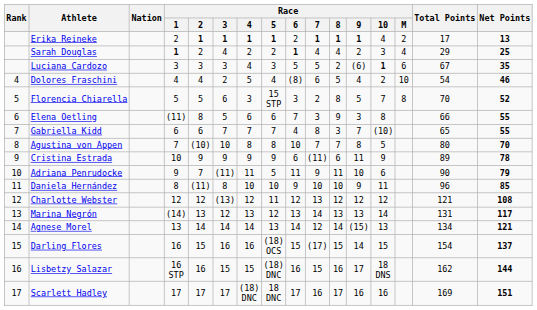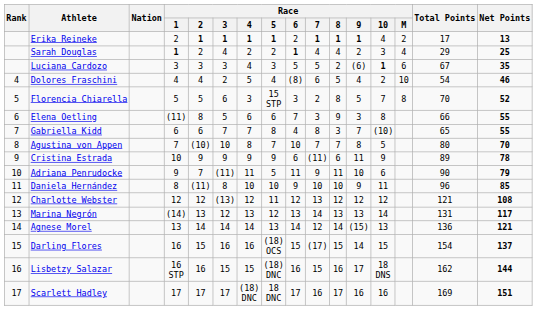 <table class="wikitable" style="text-align:center">
 <tr>
 <th rowspan="2">Rank</th>
 <th rowspan="2">Athlete</th>
 <th rowspan="2">Nation</th>
 <th colspan="11">Race</th>
 <th rowspan="2">Total Points</th>
 <th rowspan="2">Net Points</th>
 </tr>
 <tr>
 <th width=20>1</th>
 <th width=20>2</th>
 <th width=20>3</th>
 <th width=20>4</th>
 <th width=20>5</th>
 <th width=20>6</th>
 <th width=20>7</th>
 <th width=20>8</th>
 <th width=20>9</th>
 <th width=20>10</th>
 <th width=20>M</th>
 </tr>
 <tr>
 <td></td>
 <td align=left><a href='#'>Erika Reineke</a></td>
 <td align=left></td>
 <td>2</td>
 <td><strong>1</strong></td>
 <td><strong>1</strong></td>
 <td><strong>1</strong></td>
 <td><strong>1</strong></td>
 <td>2</td>
 <td><strong>1</strong></td>
 <td><strong>1</strong></td>
 <td><strong>1</strong></td>
 <td>4</td>
 <td>2</td>
 <td>17</td>
 <td><strong>13</strong></td>
 </tr>
 <tr>
 <td></td>
 <td align=left><a href='#'>Sarah Douglas</a></td>
 <td align=left></td>
 <td><strong>1</strong></td>
 <td>2</td>
 <td>4</td>
 <td>2</td>
 <td>2</td>
 <td><strong>1</strong></td>
 <td>4</td>
 <td>4</td>
 <td>2</td>
 <td>3</td>
 <td>4</td>
 <td>29</td>
 <td><strong>25</strong></td>
 </tr>
 <tr>
 <td></td>
 <td align=left><a href='#'>Luciana Cardozo</a></td>
 <td align=left></td>
 <td>3</td>
 <td>3</td>
 <td>3</td>
 <td>4</td>
 <td>3</td>
 <td>5</td>
 <td>5</td>
 <td>2</td>
 <td>(6)</td>
 <td><strong>1</strong></td>
 <td>6</td>
 <td>67</td>
 <td><strong>35</strong></td>
 </tr>
 <tr>
 <td>4</td>
 <td align=left><a href='#'>Dolores Fraschini</a></td>
 <td align=left></td>
 <td>4</td>
 <td>4</td>
 <td>2</td>
 <td>5</td>
 <td>4</td>
 <td>(8)</td>
 <td>6</td>
 <td>5</td>
 <td>4</td>
 <td>2</td>
 <td>10</td>
 <td>54</td>
 <td><strong>46</strong></td>
 </tr>
 <tr>
 <td>5</td>
 <td align=left><a href='#'>Florencia Chiarella</a></td>
 <td align=left></td>
 <td>5</td>
 <td>5</td>
 <td>6</td>
 <td>3</td>
 <td>15<br>STP</td>
 <td>3</td>
 <td>2</td>
 <td>8</td>
 <td>5</td>
 <td>7</td>
 <td>8</td>
 <td>70</td>
 <td><strong>52</strong></td>
 </tr>
 <tr>
 <td>6</td>
 <td align=left><a href='#'>Elena Oetling</a></td>
 <td align=left></td>
 <td>(11)</td>
 <td>8</td>
 <td>5</td>
 <td>6</td>
 <td>6</td>
 <td>7</td>
 <td>3</td>
 <td>9</td>
 <td>3</td>
 <td>8</td>
 <td></td>
 <td>66</td>
 <td><strong>55</strong></td>
 </tr>
 <tr>
 <td>7</td>
 <td align=left><a href='#'>Gabriella Kidd</a></td>
 <td align=left></td>
 <td>6</td>
 <td>6</td>
 <td>7</td>
 <td>7</td>
-<td>7</td>
+<td>8</td>
 <td>4</td>
 <td>8</td>
 <td>3</td>
 <td>7</td>
 <td>(10)</td>
 <td></td>
 <td>65</td>
 <td><strong>55</strong></td>
 </tr>
 <tr>
 <td>8</td>
 <td align=left><a href='#'>Agustina von Appen</a></td>
 <td align=left></td>
 <td>7</td>
 <td>(10)</td>
 <td>10</td>
 <td>8</td>
-<td>8</td>
+<td>7</td>
 <td>10</td>
 <td>7</td>
 <td>7</td>
 <td>8</td>
 <td>5</td>
 <td></td>
 <td>80</td>
 <td><strong>70</strong></td>
 </tr>
 <tr>
 <td>9</td>
 <td align=left><a href='#'>Cristina Estrada</a></td>
 <td align=left></td>
 <td>10</td>
 <td>9</td>
 <td>9</td>
 <td>9</td>
 <td>9</td>
 <td>6</td>
 <td>(11)</td>
 <td>6</td>
 <td>11</td>
 <td>9</td>
 <td></td>
 <td>89</td>
 <td><strong>78</strong></td>
 </tr>
 <tr>
 <td>10</td>
 <td align=left><a href='#'>Adriana Penrudocke</a></td>
 <td align=left></td>
 <td>9</td>
 <td>7</td>
 <td>(11)</td>
 <td>11</td>
 <td>5</td>
 <td>11</td>
 <td>9</td>
 <td>11</td>
 <td>10</td>
 <td>6</td>
 <td></td>
 <td>90</td>
 <td><strong>79</strong></td>
 </tr>
 <tr>
 <td>11</td>
 <td align=left><a href='#'>Daniela Hernández</a></td>
 <td align=left></td>
 <td>8</td>
 <td>(11)</td>
 <td>8</td>
 <td>10</td>
 <td>10</td>
 <td>9</td>
 <td>10</td>
 <td>10</td>
 <td>9</td>
 <td>11</td>
 <td></td>
 <td>96</td>
 <td><strong>85</strong></td>
 </tr>
 <tr>
 <td>12</td>
 <td align=left><a href='#'>Charlotte Webster</a></td>
 <td align=left></td>
 <td>12</td>
 <td>12</td>
 <td>(13)</td>
 <td>12</td>
 <td>11</td>
 <td>12</td>
 <td>13</td>
 <td>12</td>
 <td>12</td>
 <td>12</td>
 <td></td>
 <td>121</td>
 <td><strong>108</strong></td>
 </tr>
 <tr>
 <td>13</td>
 <td align=left><a href='#'>Marina Negrón</a></td>
 <td align=left></td>
 <td>(14)</td>
 <td>13</td>
 <td>12</td>
 <td>13</td>
 <td>12</td>
 <td>13</td>
 <td>14</td>
 <td>13</td>
 <td>13</td>
 <td>14</td>
 <td></td>
 <td>131</td>
 <td><strong>117</strong></td>
 </tr>
 <tr>
 <td>14</td>
 <td align=left><a href='#'>Agnese Morel</a></td>
 <td align=left></td>
 <td>13</td>
 <td>14</td>
 <td>14</td>
 <td>14</td>
 <td>13</td>
 <td>14</td>
 <td>12</td>
 <td>14</td>
 <td>(15)</td>
 <td>13</td>
 <td></td>
-<td>134</td>
+<td>136</td>
 <td><strong>121</strong></td>
 </tr>
 <tr>
 <td>15</td>
 <td align=left><a href='#'>Darling Flores</a></td>
 <td align=left></td>
 <td>16</td>
 <td>15</td>
 <td>16</td>
 <td>16</td>
 <td>(18)<br>OCS</td>
 <td>15</td>
 <td>(17)</td>
 <td>15</td>
 <td>14</td>
 <td>15</td>
 <td></td>
 <td>154</td>
 <td><strong>137</strong></td>
 </tr>
 <tr>
 <td>16</td>
 <td align=left><a href='#'>Lisbetzy Salazar</a></td>
 <td align=left></td>
 <td>16<br>STP</td>
 <td>16</td>
 <td>15</td>
 <td>15</td>
 <td>(18)<br>DNC</td>
 <td>16</td>
 <td>15</td>
 <td>16</td>
 <td>17</td>
 <td>18<br>DNS</td>
 <td></td>
 <td>162</td>
 <td><strong>144</strong></td>
 </tr>
 <tr>
 <td>17</td>
 <td align=left><a href='#'>Scarlett Hadley</a></td>
 <td align=left></td>
 <td>17</td>
 <td>17</td>
 <td>17</td>
 <td>(18)<br>DNC</td>
 <td>18<br>DNC</td>
 <td>17</td>
 <td>16</td>
 <td>17</td>
 <td>16</td>
 <td>16</td>
 <td></td>
 <td>169</td>
 <td><strong>151</strong></td>
 </tr>
 </table>
